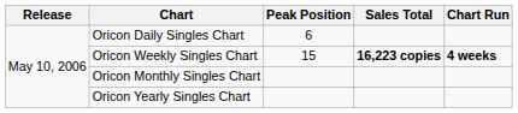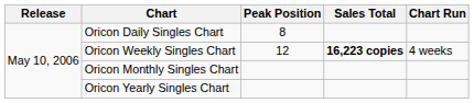 <table class="wikitable">
 <tr>
 <th>Release</th>
 <th>Chart</th>
 <th>Peak Position</th>
 <th>Sales Total</th>
 <th>Chart Run</th>
 </tr>
 <tr>
 <td rowspan="4">May 10, 2006</td>
 <td>Oricon Daily Singles Chart</td>
-<td align="center">6</td>
+<td align="center">8</td>
 <td></td>
 <td></td>
 </tr>
 <tr>
 <td>Oricon Weekly Singles Chart</td>
-<td align="center">15</td>
+<td align="center">12</td>
 <td><strong>16,223 copies</strong></td>
-<td><strong>4 weeks</strong></td>
+<td>4 weeks</td>
 </tr>
 <tr>
 <td>Oricon Monthly Singles Chart</td>
 <td align="center"></td>
 <td></td>
 <td></td>
 </tr>
 <tr>
 <td>Oricon Yearly Singles Chart</td>
 <td align="center"></td>
 <td></td>
 <td></td>
 </tr>
 </table>
